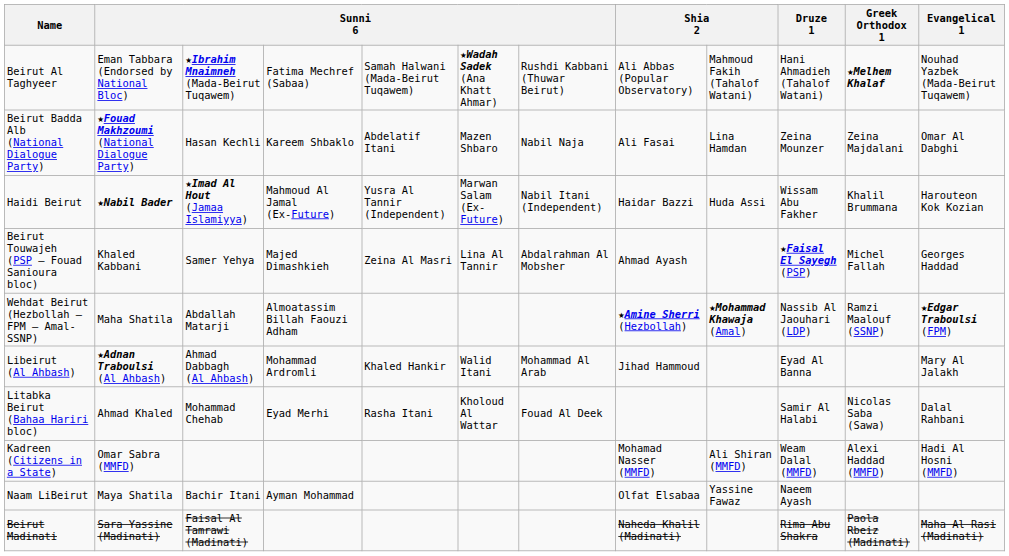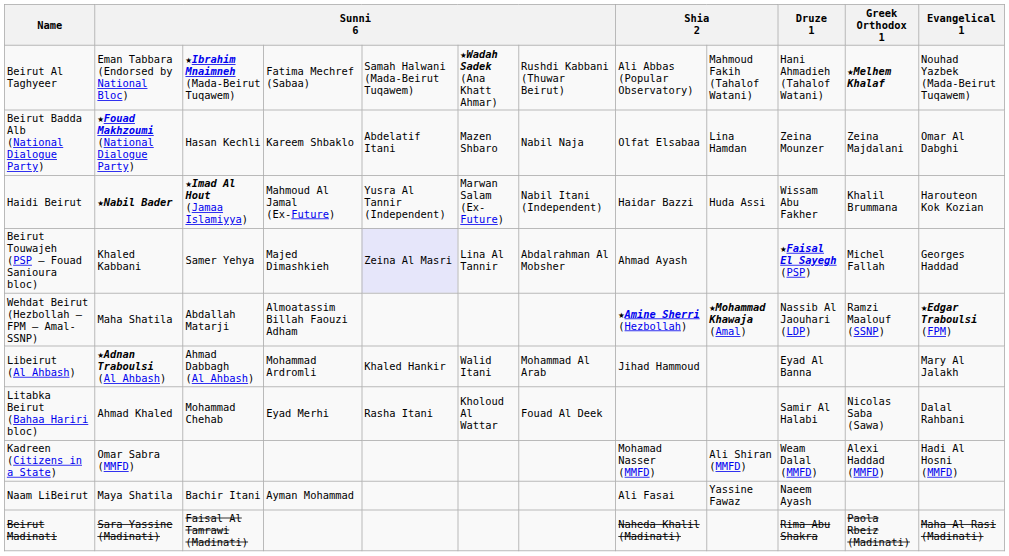 <table class="wikitable">
 <tr>
 <th>Name</th>
 <th colspan="6">Sunni<br>6</th>
 <th colspan="2">Shia<br>2</th>
 <th>Druze<br>1</th>
 <th>Greek Orthodox<br>1</th>
 <th>Evangelical<br>1</th>
 </tr>
 <tr>
 <td>Beirut Al Taghyeer</td>
 <td>Eman Tabbara<br>(Endorsed by <a href='#'>National Bloc</a>)</td>
 <td>★<strong><em><a href='#'>Ibrahim Mnaimneh</a></em></strong><br>(Mada-Beirut Tuqawem)</td>
 <td>Fatima Mechref<br>(Sabaa)</td>
 <td>Samah Halwani<br>(Mada-Beirut Tuqawem)</td>
 <td>★<strong><em>Wadah Sadek</em></strong><br>(Ana Khatt Ahmar)</td>
 <td>Rushdi Kabbani<br>(Thuwar Beirut)</td>
 <td>Ali Abbas<br>(Popular Observatory)</td>
 <td>Mahmoud Fakih<br>(Tahalof Watani)</td>
 <td>Hani Ahmadieh<br>(Tahalof Watani)</td>
 <td>★<strong><em>Melhem Khalaf</em></strong></td>
 <td>Nouhad Yazbek<br>(Mada-Beirut Tuqawem)</td>
 </tr>
 <tr>
 <td>Beirut Badda Alb<br>(<a href='#'>National Dialogue Party</a>)</td>
 <td>★<strong><em><a href='#'>Fouad Makhzoumi</a></em></strong><br>(<a href='#'>National Dialogue Party</a>)</td>
 <td>Hasan Kechli</td>
 <td>Kareem Shbaklo</td>
 <td>Abdelatif Itani</td>
 <td>Mazen Shbaro</td>
 <td>Nabil Naja</td>
-<td>Ali Fasai</td>
+<td>Olfat Elsabaa</td>
 <td>Lina Hamdan</td>
 <td>Zeina Mounzer</td>
 <td>Zeina Majdalani</td>
 <td>Omar Al Dabghi</td>
 </tr>
 <tr>
 <td>Haidi Beirut</td>
 <td>★<strong><em>Nabil Bader</em></strong></td>
 <td>★<strong><em>Imad Al Hout</em></strong><br>(<a href='#'>Jamaa Islamiyya</a>)</td>
 <td>Mahmoud Al Jamal<br>(Ex-<a href='#'>Future</a>)</td>
 <td>Yusra Al Tannir<br>(Independent)</td>
 <td>Marwan Salam<br>(Ex-<a href='#'>Future</a>)</td>
 <td>Nabil Itani<br>(Independent)</td>
 <td>Haidar Bazzi</td>
 <td>Huda Assi</td>
 <td>Wissam Abu Fakher</td>
 <td>Khalil Brummana</td>
 <td>Harouteon Kok Kozian</td>
 </tr>
 <tr>
 <td>Beirut Touwajeh<br>(<a href='#'>PSP</a> – Fouad Sanioura bloc)</td>
 <td>Khaled Kabbani</td>
 <td>Samer Yehya</td>
 <td>Majed Dimashkieh</td>
-<td>Zeina Al Masri</td>
+<td style="background: lavender;">Zeina Al Masri</td>
 <td>Lina Al Tannir</td>
 <td>Abdalrahman Al Mobsher</td>
 <td>Ahmad Ayash</td>
 <td></td>
 <td>★<strong><em><a href='#'>Faisal El Sayegh</a></em></strong><br>(<a href='#'>PSP</a>)</td>
 <td>Michel Fallah</td>
 <td>Georges Haddad</td>
 </tr>
 <tr>
 <td>Wehdat Beirut<br>(Hezbollah – FPM – Amal-SSNP)</td>
 <td>Maha Shatila</td>
 <td>Abdallah Matarji</td>
 <td>Almoatassim Billah Faouzi Adham</td>
 <td></td>
 <td></td>
 <td></td>
 <td>★<strong><em><a href='#'>Amine Sherri</a></em></strong><br>(<a href='#'>Hezbollah</a>)</td>
 <td>★<strong><em>Mohammad Khawaja</em></strong><br>(<a href='#'>Amal</a>)</td>
 <td>Nassib Al Jaouhari<br>(<a href='#'>LDP</a>)</td>
 <td>Ramzi Maalouf<br>(<a href='#'>SSNP</a>)</td>
 <td>★<strong><em>Edgar Traboulsi</em></strong><br>(<a href='#'>FPM</a>)</td>
 </tr>
 <tr>
 <td>Libeirut<br>(<a href='#'>Al Ahbash</a>)</td>
 <td>★<strong><em>Adnan Traboulsi</em></strong><br>(<a href='#'>Al Ahbash</a>)</td>
 <td>Ahmad Dabbagh<br>(<a href='#'>Al Ahbash</a>)</td>
 <td>Mohammad Ardromli</td>
 <td>Khaled Hankir</td>
 <td>Walid Itani</td>
 <td>Mohammad Al Arab</td>
 <td>Jihad Hammoud</td>
 <td></td>
 <td>Eyad Al Banna</td>
 <td></td>
 <td>Mary Al Jalakh</td>
 </tr>
 <tr>
 <td>Litabka Beirut<br>(<a href='#'>Bahaa Hariri</a> bloc)</td>
 <td>Ahmad Khaled</td>
 <td>Mohammad Chehab</td>
 <td>Eyad Merhi</td>
 <td>Rasha Itani</td>
 <td>Kholoud Al Wattar</td>
 <td>Fouad Al Deek</td>
 <td></td>
 <td></td>
 <td>Samir Al Halabi</td>
 <td>Nicolas Saba<br>(Sawa)</td>
 <td>Dalal Rahbani</td>
 </tr>
 <tr>
 <td>Kadreen<br>(<a href='#'>Citizens in a State</a>)</td>
 <td>Omar Sabra<br>(<a href='#'>MMFD</a>)</td>
 <td></td>
 <td></td>
 <td></td>
 <td></td>
 <td></td>
 <td>Mohamad Nasser<br>(<a href='#'>MMFD</a>)</td>
 <td>Ali Shiran<br>(<a href='#'>MMFD</a>)</td>
 <td>Weam Dalal<br>(<a href='#'>MMFD</a>)</td>
 <td>Alexi Haddad<br>(<a href='#'>MMFD</a>)</td>
 <td>Hadi Al Hosni<br>(<a href='#'>MMFD</a>)</td>
 </tr>
 <tr>
 <td>Naam LiBeirut</td>
 <td>Maya Shatila</td>
 <td>Bachir Itani</td>
 <td>Ayman Mohammad</td>
 <td></td>
 <td></td>
 <td></td>
-<td>Olfat Elsabaa</td>
+<td>Ali Fasai</td>
 <td>Yassine Fawaz</td>
 <td>Naeem Ayash</td>
 <td></td>
 <td></td>
 </tr>
 <tr>
 <td><s>Beirut Madinati</s></td>
 <td><s>Sara Yassine</s><br><s>(Madinati)</s></td>
 <td><s>Faisal Al Tamrawi</s><br><s>(Madinati)</s></td>
 <td></td>
 <td></td>
 <td></td>
 <td></td>
 <td><s>Naheda Khalil</s><br><s>(Madinati)</s></td>
 <td></td>
 <td><s>Rima Abu Shakra</s></td>
 <td><s>Paola Rbeiz</s><br><s>(Madinati)</s></td>
 <td><s>Maha Al Rasi</s><br><s>(Madinati)</s></td>
 </tr>
 </table>
